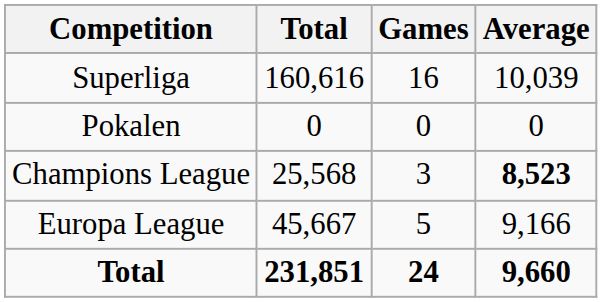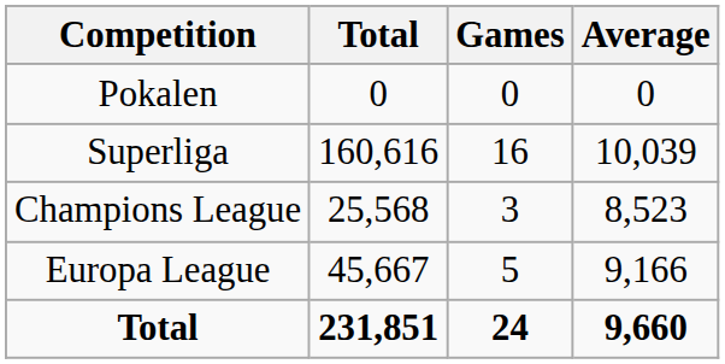 <table class="wikitable" style="text-align: center">
 <tr>
 <th>Competition</th>
 <th>Total</th>
 <th>Games</th>
 <th>Average</th>
 </tr>
 <tr>
+<td>Pokalen</td>
+<td>0</td>
+<td>0</td>
+<td>0</td>
+</tr>
+<tr>
 <td>Superliga</td>
 <td>160,616</td>
 <td>16</td>
 <td>10,039</td>
 </tr>
 <tr>
-<td>Pokalen</td>
-<td>0</td>
-<td>0</td>
-<td>0</td>
-</tr>
-<tr>
 <td>Champions League</td>
 <td>25,568</td>
 <td>3</td>
-<td><strong>8,523</strong></td>
+<td>8,523</td>
 </tr>
 <tr>
 <td>Europa League</td>
 <td>45,667</td>
 <td>5</td>
 <td>9,166</td>
 </tr>
 <tr>
 <td><strong>Total</strong></td>
 <td><strong>231,851</strong></td>
 <td><strong>24</strong></td>
 <td><strong>9,660</strong></td>
 </tr>
 </table>
